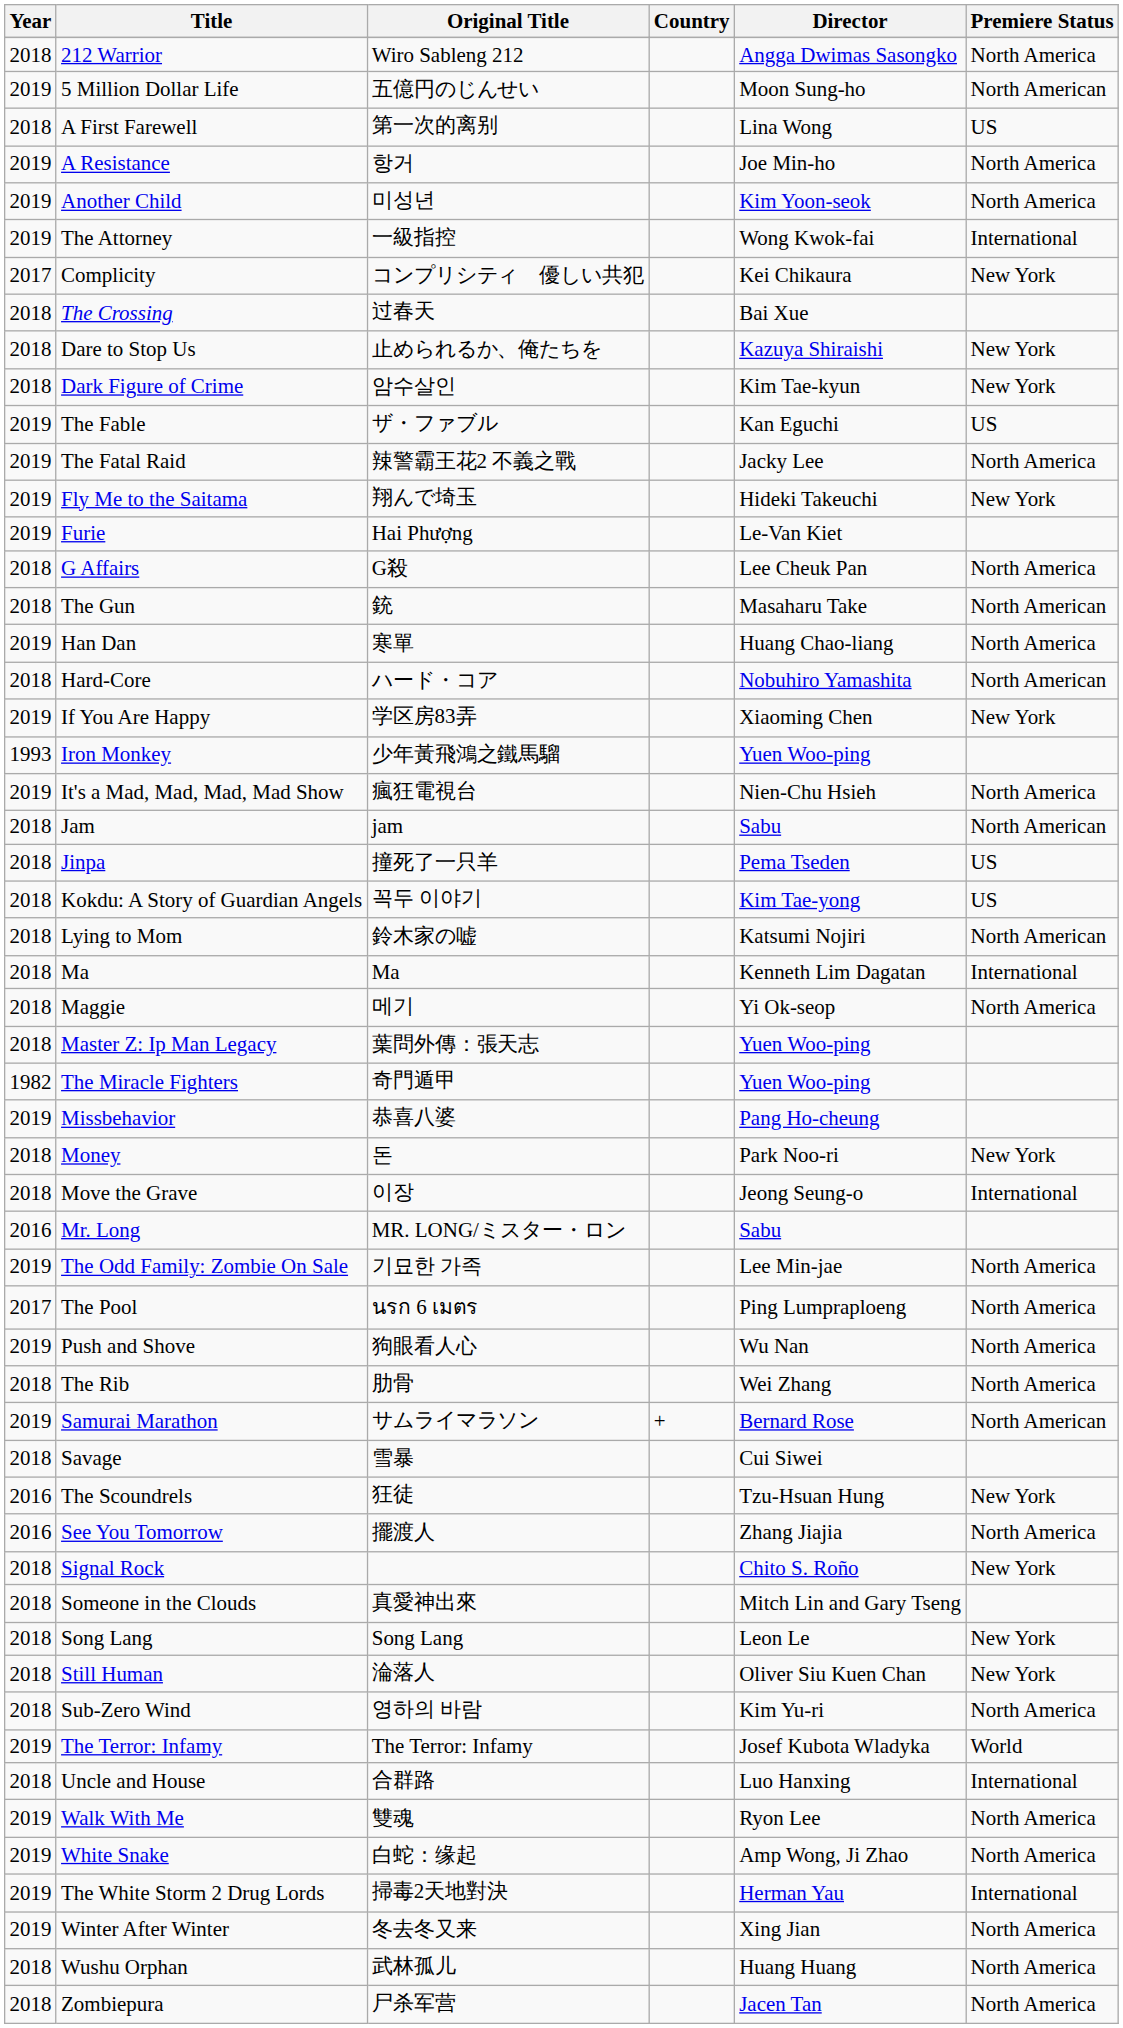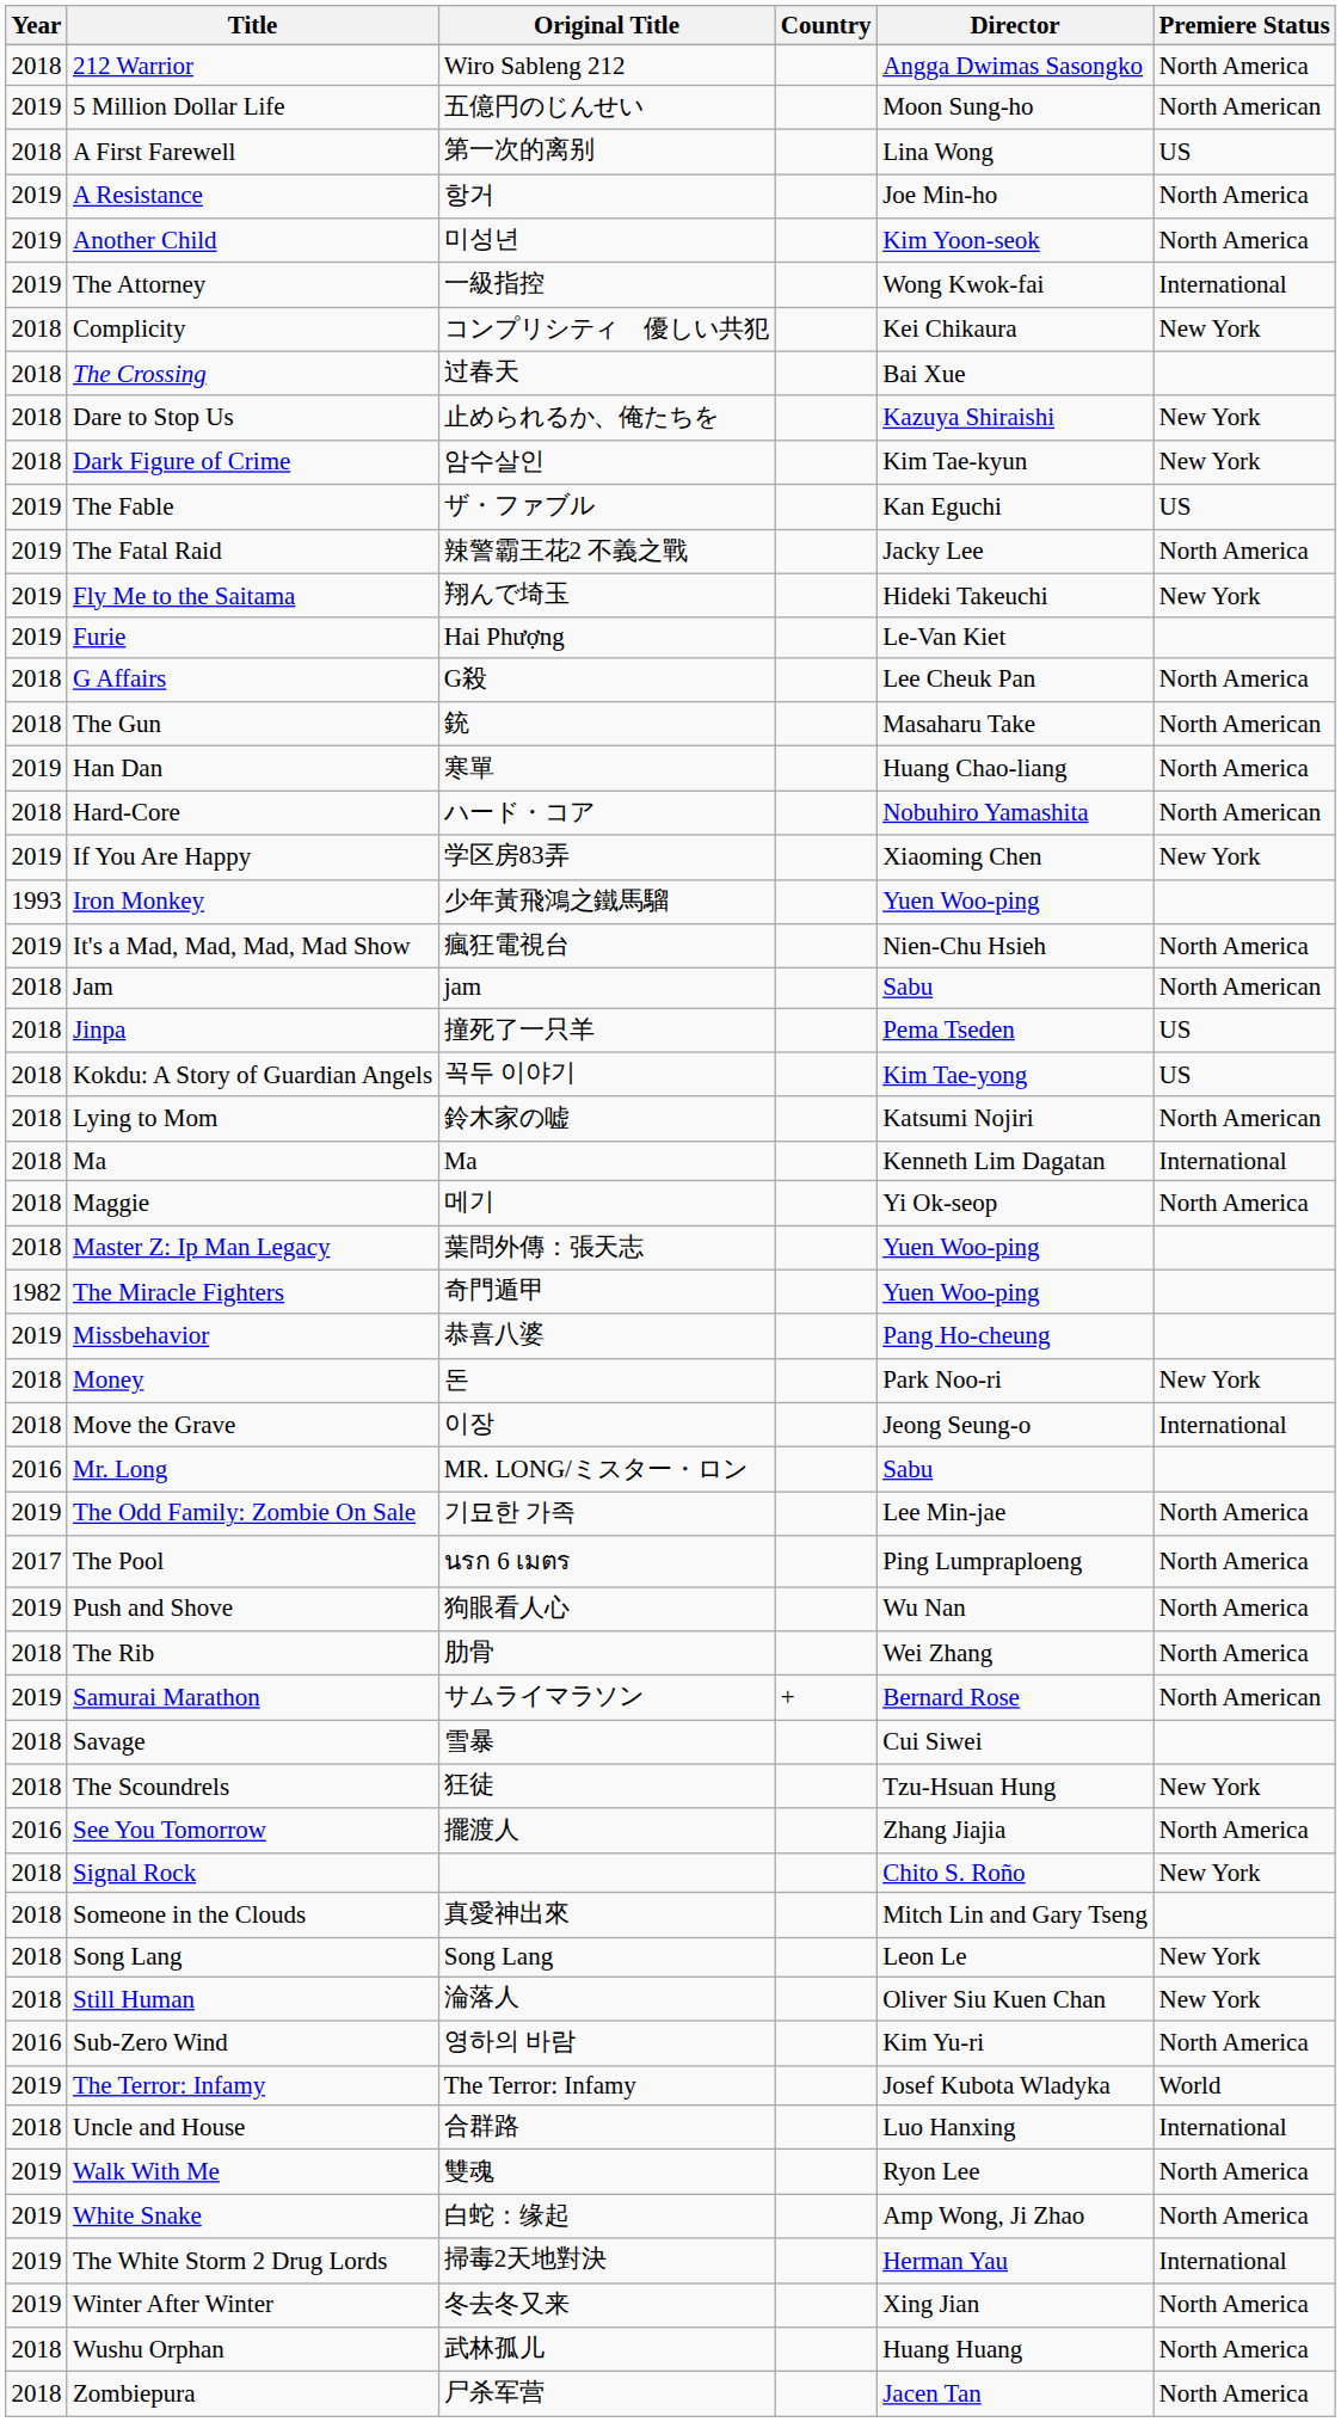 <table class="wikitable">
 <tr>
 <th>Year</th>
 <th>Title</th>
 <th>Original Title</th>
 <th>Country</th>
 <th>Director</th>
 <th>Premiere Status</th>
 </tr>
 <tr>
 </tr>
 <tr>
 <td>2018</td>
 <td><a href='#'>212 Warrior</a></td>
 <td>Wiro Sableng 212</td>
 <td></td>
 <td><a href='#'>Angga Dwimas Sasongko</a></td>
 <td>North America</td>
 </tr>
 <tr>
 <td>2019</td>
 <td>5 Million Dollar Life</td>
 <td>五億円のじんせい</td>
 <td></td>
 <td>Moon Sung-ho</td>
 <td>North American</td>
 </tr>
 <tr>
 <td>2018</td>
 <td>A First Farewell</td>
 <td>第一次的离别</td>
 <td></td>
 <td>Lina Wong</td>
 <td>US</td>
 </tr>
 <tr>
 <td>2019</td>
 <td><a href='#'>A Resistance</a></td>
 <td>항거</td>
 <td></td>
 <td>Joe Min-ho</td>
 <td>North America</td>
 </tr>
 <tr>
 <td>2019</td>
 <td><a href='#'>Another Child</a></td>
 <td>미성년</td>
 <td></td>
 <td><a href='#'>Kim Yoon-seok</a></td>
 <td>North America</td>
 </tr>
 <tr>
 <td>2019</td>
 <td>The Attorney</td>
 <td>一級指控</td>
 <td></td>
 <td>Wong Kwok-fai</td>
 <td>International</td>
 </tr>
 <tr>
-<td>2017</td>
+<td>2018</td>
 <td>Complicity</td>
 <td>コンプリシティ　優しい共犯</td>
 <td></td>
 <td>Kei Chikaura</td>
 <td>New York</td>
 </tr>
 <tr>
 <td>2018</td>
 <td><em><a href='#'>The Crossing</a></em></td>
 <td>过春天</td>
 <td></td>
 <td>Bai Xue</td>
 <td></td>
 </tr>
 <tr>
 <td>2018</td>
 <td>Dare to Stop Us</td>
 <td>止められるか、俺たちを</td>
 <td></td>
 <td><a href='#'>Kazuya Shiraishi</a></td>
 <td>New York</td>
 </tr>
 <tr>
 <td>2018</td>
 <td><a href='#'>Dark Figure of Crime</a></td>
 <td>암수살인</td>
 <td></td>
 <td>Kim Tae-kyun</td>
 <td>New York</td>
 </tr>
 <tr>
 <td>2019</td>
 <td>The Fable</td>
 <td>ザ・ファブル</td>
 <td></td>
 <td>Kan Eguchi</td>
 <td>US</td>
 </tr>
 <tr>
 <td>2019</td>
 <td>The Fatal Raid</td>
 <td>辣警霸王花2 不義之戰</td>
 <td></td>
 <td>Jacky Lee</td>
 <td>North America</td>
 </tr>
 <tr>
 <td>2019</td>
 <td><a href='#'>Fly Me to the Saitama</a></td>
 <td>翔んで埼玉</td>
 <td></td>
 <td>Hideki Takeuchi</td>
 <td>New York</td>
 </tr>
 <tr>
 <td>2019</td>
 <td><a href='#'>Furie</a></td>
 <td>Hai Phượng</td>
 <td></td>
 <td>Le-Van Kiet</td>
 <td></td>
 </tr>
 <tr>
 <td>2018</td>
 <td><a href='#'>G Affairs</a></td>
 <td>G殺</td>
 <td></td>
 <td>Lee Cheuk Pan</td>
 <td>North America</td>
 </tr>
 <tr>
 <td>2018</td>
 <td>The Gun</td>
 <td>銃</td>
 <td></td>
 <td>Masaharu Take</td>
 <td>North American</td>
 </tr>
 <tr>
 <td>2019</td>
 <td>Han Dan</td>
 <td>寒單</td>
 <td></td>
 <td>Huang Chao-liang</td>
 <td>North America</td>
 </tr>
 <tr>
 <td>2018</td>
 <td>Hard-Core</td>
 <td>ハード・コア</td>
 <td></td>
 <td><a href='#'>Nobuhiro Yamashita</a></td>
 <td>North American</td>
 </tr>
 <tr>
 <td>2019</td>
 <td>If You Are Happy</td>
 <td>学区房83弄</td>
 <td></td>
 <td>Xiaoming Chen</td>
 <td>New York</td>
 </tr>
 <tr>
 <td>1993</td>
 <td><a href='#'>Iron Monkey</a></td>
 <td>少年黃飛鴻之鐵馬騮</td>
 <td></td>
 <td><a href='#'>Yuen Woo-ping</a></td>
 <td></td>
 </tr>
 <tr>
 <td>2019</td>
 <td>It's a Mad, Mad, Mad, Mad Show</td>
 <td>瘋狂電視台</td>
 <td></td>
 <td>Nien-Chu Hsieh</td>
 <td>North America</td>
 </tr>
 <tr>
 <td>2018</td>
 <td>Jam</td>
 <td>jam</td>
 <td></td>
 <td><a href='#'>Sabu</a></td>
 <td>North American</td>
 </tr>
 <tr>
 <td>2018</td>
 <td><a href='#'>Jinpa</a></td>
 <td>撞死了一只羊</td>
 <td></td>
 <td><a href='#'>Pema Tseden</a></td>
 <td>US</td>
 </tr>
 <tr>
 <td>2018</td>
 <td>Kokdu: A Story of Guardian Angels</td>
 <td>꼭두 이야기</td>
 <td></td>
 <td><a href='#'>Kim Tae-yong</a></td>
 <td>US</td>
 </tr>
 <tr>
 <td>2018</td>
 <td>Lying to Mom</td>
 <td>鈴木家の嘘</td>
 <td></td>
 <td>Katsumi Nojiri</td>
 <td>North American</td>
 </tr>
 <tr>
 <td>2018</td>
 <td>Ma</td>
 <td>Ma</td>
 <td></td>
 <td>Kenneth Lim Dagatan</td>
 <td>International</td>
 </tr>
 <tr>
 <td>2018</td>
 <td>Maggie</td>
 <td>메기</td>
 <td></td>
 <td>Yi Ok-seop</td>
 <td>North America</td>
 </tr>
 <tr>
 <td>2018</td>
 <td><a href='#'>Master Z: Ip Man Legacy</a></td>
 <td>葉問外傳：張天志</td>
 <td></td>
 <td><a href='#'>Yuen Woo-ping</a></td>
 <td></td>
 </tr>
 <tr>
 <td>1982</td>
 <td><a href='#'>The Miracle Fighters</a></td>
 <td>奇門遁甲</td>
 <td></td>
 <td><a href='#'>Yuen Woo-ping</a></td>
 <td></td>
 </tr>
 <tr>
 <td>2019</td>
 <td><a href='#'>Missbehavior</a></td>
 <td>恭喜八婆</td>
 <td></td>
 <td><a href='#'>Pang Ho-cheung</a></td>
 <td></td>
 </tr>
 <tr>
 <td>2018</td>
 <td><a href='#'>Money</a></td>
 <td>돈</td>
 <td></td>
 <td>Park Noo-ri</td>
 <td>New York</td>
 </tr>
 <tr>
 <td>2018</td>
 <td>Move the Grave</td>
 <td>이장</td>
 <td></td>
 <td>Jeong Seung-o</td>
 <td>International</td>
 </tr>
 <tr>
 <td>2016</td>
 <td><a href='#'>Mr. Long</a></td>
 <td>MR. LONG/ミスター・ロン</td>
 <td></td>
 <td><a href='#'>Sabu</a></td>
 <td></td>
 </tr>
 <tr>
 <td>2019</td>
 <td><a href='#'>The Odd Family: Zombie On Sale</a></td>
 <td>기묘한 가족</td>
 <td></td>
 <td>Lee Min-jae</td>
 <td>North America</td>
 </tr>
 <tr>
 <td>2017</td>
 <td>The Pool</td>
 <td>นรก 6 เมตร</td>
 <td></td>
 <td>Ping Lumpraploeng</td>
 <td>North America</td>
 </tr>
 <tr>
 <td>2019</td>
 <td>Push and Shove</td>
 <td>狗眼看人心</td>
 <td></td>
 <td>Wu Nan</td>
 <td>North America</td>
 </tr>
 <tr>
 <td>2018</td>
 <td>The Rib</td>
 <td>肋骨</td>
 <td></td>
 <td>Wei Zhang</td>
 <td>North America</td>
 </tr>
 <tr>
 <td>2019</td>
 <td><a href='#'>Samurai Marathon</a></td>
 <td>サムライマラソン</td>
 <td> + </td>
 <td><a href='#'>Bernard Rose</a></td>
 <td>North American</td>
 </tr>
 <tr>
 <td>2018</td>
 <td>Savage</td>
 <td>雪暴</td>
 <td></td>
 <td>Cui Siwei</td>
 <td></td>
 </tr>
 <tr>
-<td>2016</td>
+<td>2018</td>
 <td>The Scoundrels</td>
 <td>狂徒</td>
 <td></td>
 <td>Tzu-Hsuan Hung</td>
 <td>New York</td>
 </tr>
 <tr>
 <td>2016</td>
 <td><a href='#'>See You Tomorrow</a></td>
 <td>擺渡人</td>
 <td></td>
 <td>Zhang Jiajia</td>
 <td>North America</td>
 </tr>
 <tr>
 <td>2018</td>
 <td><a href='#'>Signal Rock</a></td>
 <td></td>
 <td></td>
 <td><a href='#'>Chito S. Roño</a></td>
 <td>New York</td>
 </tr>
 <tr>
 <td>2018</td>
 <td>Someone in the Clouds</td>
 <td>真愛神出來</td>
 <td></td>
 <td>Mitch Lin and Gary Tseng</td>
 <td></td>
 </tr>
 <tr>
 <td>2018</td>
 <td>Song Lang</td>
 <td>Song Lang</td>
 <td></td>
 <td>Leon Le</td>
 <td>New York</td>
 </tr>
 <tr>
 <td>2018</td>
 <td><a href='#'>Still Human</a></td>
 <td>淪落人</td>
 <td></td>
 <td>Oliver Siu Kuen Chan</td>
 <td>New York</td>
 </tr>
 <tr>
-<td>2018</td>
+<td>2016</td>
 <td>Sub-Zero Wind</td>
 <td>영하의 바람</td>
 <td></td>
 <td>Kim Yu-ri</td>
 <td>North America</td>
 </tr>
 <tr>
 <td>2019</td>
 <td><a href='#'>The Terror: Infamy</a></td>
 <td>The Terror: Infamy</td>
 <td></td>
 <td>Josef Kubota Wladyka</td>
 <td>World</td>
 </tr>
 <tr>
 <td>2018</td>
 <td>Uncle and House</td>
 <td>合群路</td>
 <td></td>
 <td>Luo Hanxing</td>
 <td>International</td>
 </tr>
 <tr>
 <td>2019</td>
 <td><a href='#'>Walk With Me</a></td>
 <td>雙魂</td>
 <td></td>
 <td>Ryon Lee</td>
 <td>North America</td>
 </tr>
 <tr>
 <td>2019</td>
 <td><a href='#'>White Snake</a></td>
 <td>白蛇：缘起</td>
 <td></td>
 <td>Amp Wong, Ji Zhao</td>
 <td>North America</td>
 </tr>
 <tr>
 <td>2019</td>
 <td>The White Storm 2 Drug Lords</td>
 <td>掃毒2天地對決</td>
 <td></td>
 <td><a href='#'>Herman Yau</a></td>
 <td>International</td>
 </tr>
 <tr>
 <td>2019</td>
 <td>Winter After Winter</td>
 <td>冬去冬又来</td>
 <td></td>
 <td>Xing Jian</td>
 <td>North America</td>
 </tr>
 <tr>
 <td>2018</td>
 <td>Wushu Orphan</td>
 <td>武林孤儿</td>
 <td></td>
 <td>Huang Huang</td>
 <td>North America</td>
 </tr>
 <tr>
 <td>2018</td>
 <td>Zombiepura</td>
 <td>尸杀军营</td>
 <td></td>
 <td><a href='#'>Jacen Tan</a></td>
 <td>North America</td>
 </tr>
 </table>
